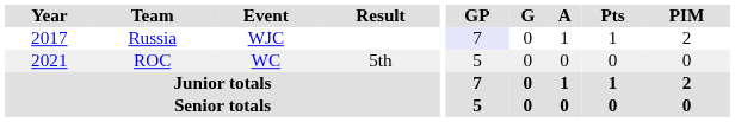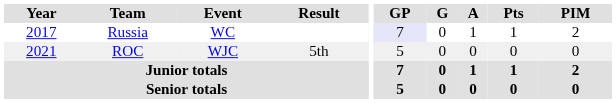 <table border="0" cellpadding="1" cellspacing="0" ID="Table3" style="text-align:center; width:40em">
 <tr bgcolor="#e0e0e0">
 <th>Year</th>
 <th>Team</th>
 <th>Event</th>
 <th>Result</th>
 <th rowspan="102" bgcolor="#ffffff"></th>
 <th>GP</th>
 <th>G</th>
 <th>A</th>
 <th>Pts</th>
 <th>PIM</th>
 </tr>
 <tr>
 <td><a href='#'>2017</a></td>
 <td><a href='#'>Russia</a></td>
-<td><a href='#'>WJC</a></td>
+<td><a href='#'>WC</a></td>
 <td></td>
 <td style="background: lavender;">7</td>
 <td>0</td>
 <td>1</td>
 <td>1</td>
 <td>2</td>
 </tr>
 <tr bgcolor="#f0f0f0">
 <td><a href='#'>2021</a></td>
 <td><a href='#'>ROC</a></td>
-<td><a href='#'>WC</a></td>
+<td><a href='#'>WJC</a></td>
 <td>5th</td>
 <td>5</td>
 <td>0</td>
 <td>0</td>
 <td>0</td>
 <td>0</td>
 </tr>
 <tr bgcolor="#e0e0e0">
 <th colspan=4>Junior totals</th>
 <th>7</th>
 <th>0</th>
 <th>1</th>
 <th>1</th>
 <th>2</th>
 </tr>
 <tr bgcolor="#e0e0e0">
 <th colspan=4>Senior totals</th>
 <th>5</th>
 <th>0</th>
 <th>0</th>
 <th>0</th>
 <th>0</th>
 </tr>
 </table>
